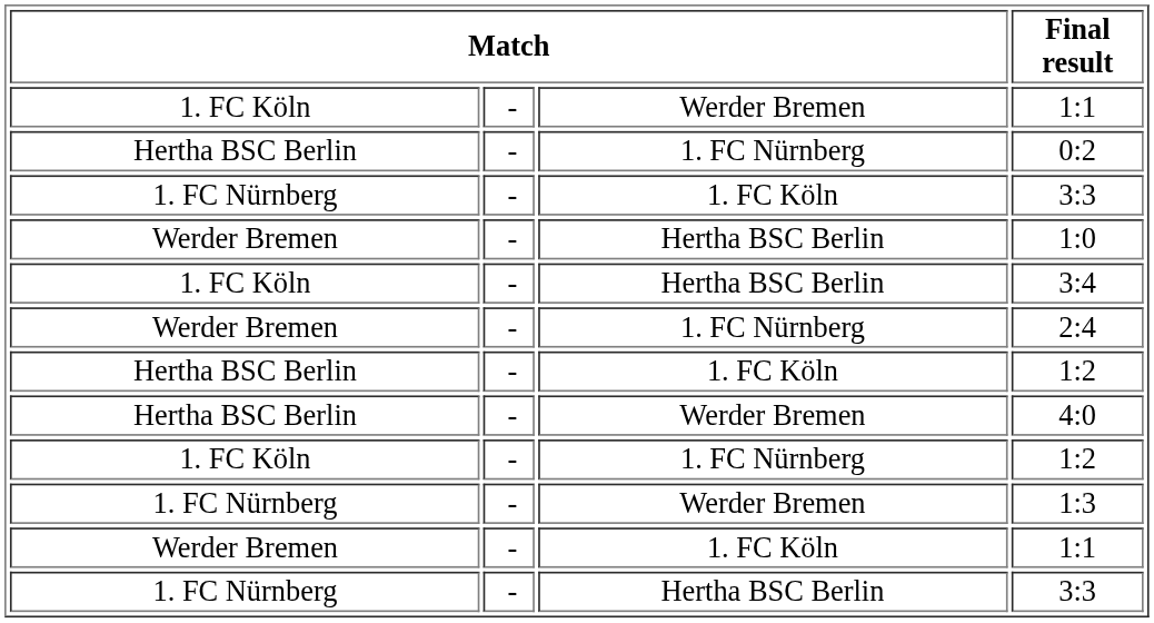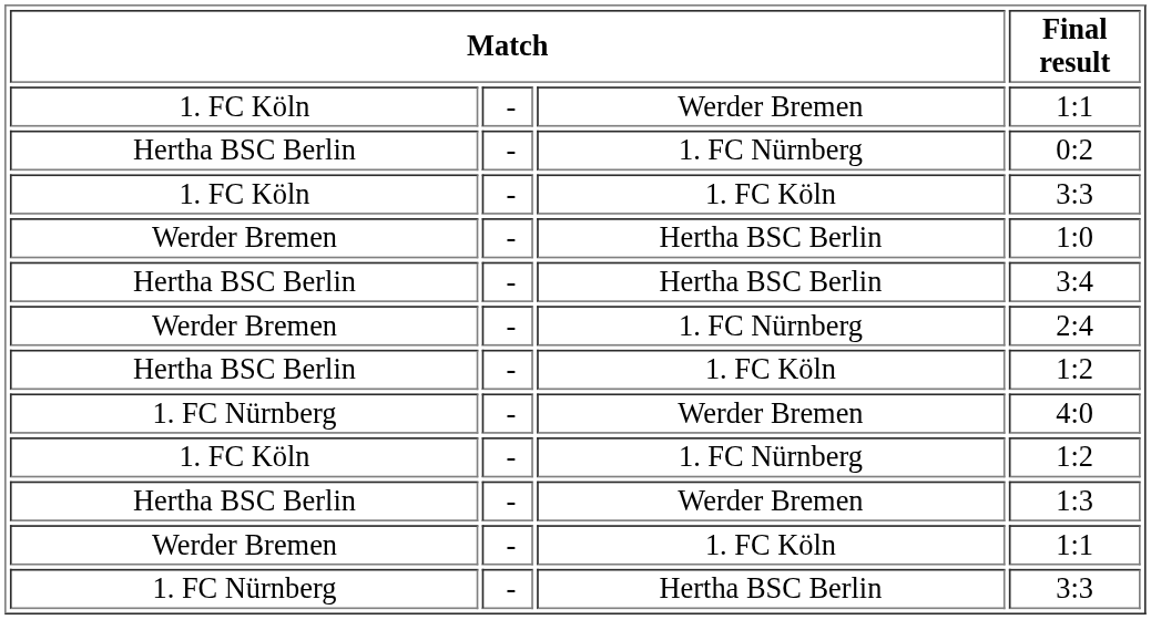 <table border=1 align="center">
 <tr>
 <th colspan=3 width="75%">Match</th>
 <th colspan=2 width="10%">Final result</th>
 </tr>
 <tr align="center">
 <td>1. FC Köln</td>
 <td> -</td>
 <td>Werder Bremen</td>
 <td>1:1</td>
 </tr>
 <tr align="center">
 <td>Hertha BSC Berlin</td>
 <td> -</td>
 <td>1. FC Nürnberg</td>
 <td>0:2</td>
 </tr>
 <tr align="center">
-<td>1. FC Nürnberg</td>
+<td>1. FC Köln</td>
 <td> -</td>
 <td>1. FC Köln</td>
 <td>3:3</td>
 </tr>
 <tr align="center">
 <td>Werder Bremen</td>
 <td> -</td>
 <td>Hertha BSC Berlin</td>
 <td>1:0</td>
 </tr>
 <tr align="center">
-<td>1. FC Köln</td>
+<td>Hertha BSC Berlin</td>
 <td> -</td>
 <td>Hertha BSC Berlin</td>
 <td>3:4</td>
 </tr>
 <tr align="center">
 <td>Werder Bremen</td>
 <td> -</td>
 <td>1. FC Nürnberg</td>
 <td>2:4</td>
 </tr>
 <tr align="center">
 <td>Hertha BSC Berlin</td>
 <td> -</td>
 <td>1. FC Köln</td>
 <td>1:2</td>
 </tr>
 <tr align="center">
-<td>Hertha BSC Berlin</td>
+<td>1. FC Nürnberg</td>
 <td> -</td>
 <td>Werder Bremen</td>
 <td>4:0</td>
 </tr>
 <tr align="center">
 <td>1. FC Köln</td>
 <td> -</td>
 <td>1. FC Nürnberg</td>
 <td>1:2</td>
 </tr>
 <tr align="center">
-<td>1. FC Nürnberg</td>
+<td>Hertha BSC Berlin</td>
 <td> -</td>
 <td>Werder Bremen</td>
 <td>1:3</td>
 </tr>
 <tr align="center">
 <td>Werder Bremen</td>
 <td> -</td>
 <td>1. FC Köln</td>
 <td>1:1</td>
 </tr>
 <tr align="center">
 <td>1. FC Nürnberg</td>
 <td> -</td>
 <td>Hertha BSC Berlin</td>
 <td>3:3</td>
 </tr>
 </table>
